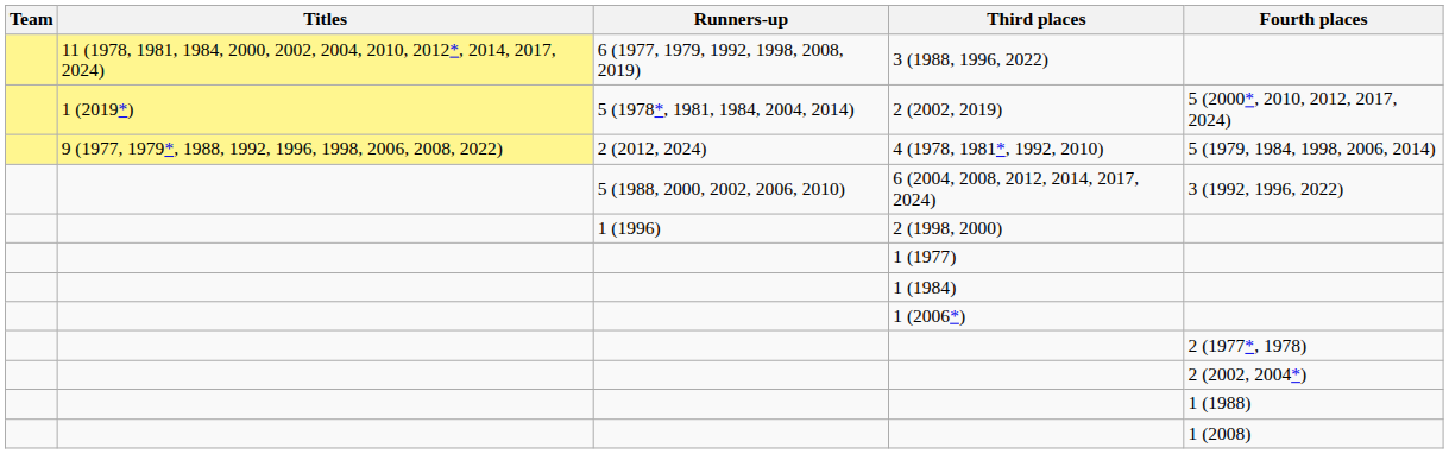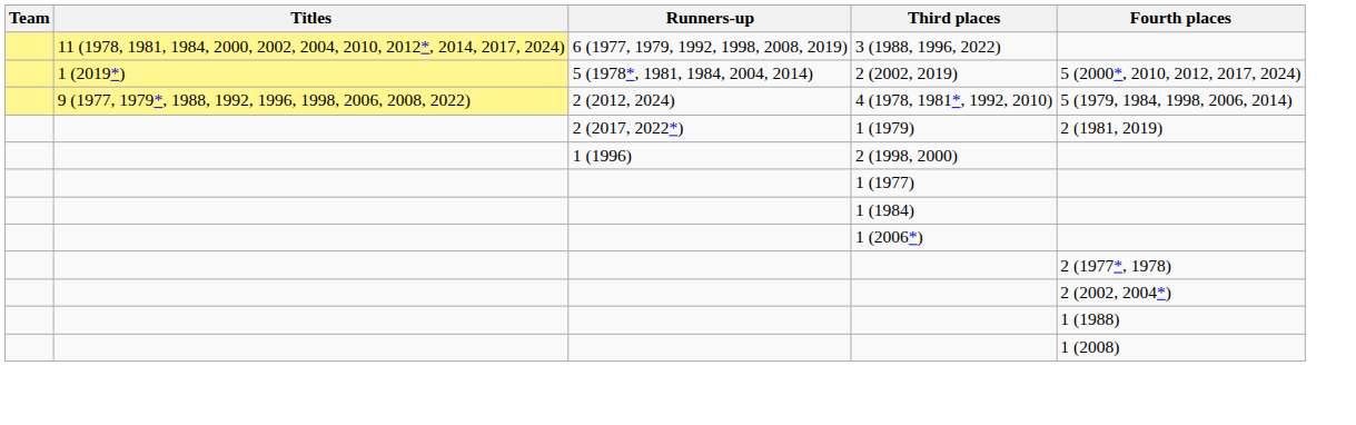 <table class="wikitable sortable">
 <tr>
 <th>Team</th>
 <th>Titles</th>
 <th>Runners-up</th>
 <th>Third places</th>
 <th>Fourth places</th>
 </tr>
 <tr>
 <td style=background:#FFF68F></td>
 <td style=background:#FFF68F>11 (1978, 1981, 1984, 2000, 2002, 2004, 2010, 2012<a href='#'>*</a>, 2014, 2017, 2024)</td>
 <td>6 (1977, 1979, 1992, 1998, 2008, 2019)</td>
 <td>3 (1988, 1996, 2022)</td>
 <td></td>
 </tr>
 <tr>
 <td style=background:#FFF68F></td>
 <td style=background:#FFF68F>1 (2019<a href='#'>*</a>)</td>
 <td>5 (1978<a href='#'>*</a>, 1981, 1984, 2004, 2014)</td>
 <td>2 (2002, 2019)</td>
 <td>5 (2000<a href='#'>*</a>, 2010, 2012, 2017, 2024)</td>
 </tr>
 <tr>
 <td style=background:#FFF68F></td>
 <td style=background:#FFF68F>9 (1977, 1979<a href='#'>*</a>, 1988, 1992, 1996, 1998, 2006, 2008, 2022)</td>
 <td>2 (2012, 2024)</td>
 <td>4 (1978, 1981<a href='#'>*</a>, 1992, 2010)</td>
 <td>5 (1979, 1984, 1998, 2006, 2014)</td>
 </tr>
 <tr>
 <td></td>
 <td></td>
-<td>5 (1988, 2000, 2002, 2006, 2010)</td>
-<td>6 (2004, 2008, 2012, 2014, 2017, 2024)</td>
-<td>3 (1992, 1996, 2022)</td>
+<td>2 (2017, 2022<a href='#'>*</a>)</td>
+<td>1 (1979)</td>
+<td>2 (1981, 2019)</td>
 </tr>
 <tr>
 <td></td>
 <td></td>
 <td>1 (1996)</td>
 <td>2 (1998, 2000)</td>
 <td></td>
 </tr>
 <tr>
 <td></td>
 <td></td>
 <td></td>
 <td>1 (1977)</td>
 <td></td>
 </tr>
 <tr>
 <td></td>
 <td></td>
 <td></td>
 <td>1 (1984)</td>
 <td></td>
 </tr>
 <tr>
 <td></td>
 <td></td>
 <td></td>
 <td>1 (2006<a href='#'>*</a>)</td>
 <td></td>
 </tr>
 <tr>
 <td></td>
 <td></td>
 <td></td>
 <td></td>
 <td>2 (1977<a href='#'>*</a>, 1978)</td>
 </tr>
 <tr>
 <td></td>
 <td></td>
 <td></td>
 <td></td>
 <td>2 (2002, 2004<a href='#'>*</a>)</td>
 </tr>
 <tr>
 <td><em></em></td>
 <td></td>
 <td></td>
 <td></td>
 <td>1 (1988)</td>
 </tr>
 <tr>
 <td></td>
 <td></td>
 <td></td>
 <td></td>
 <td>1 (2008)</td>
 </tr>
 </table>
